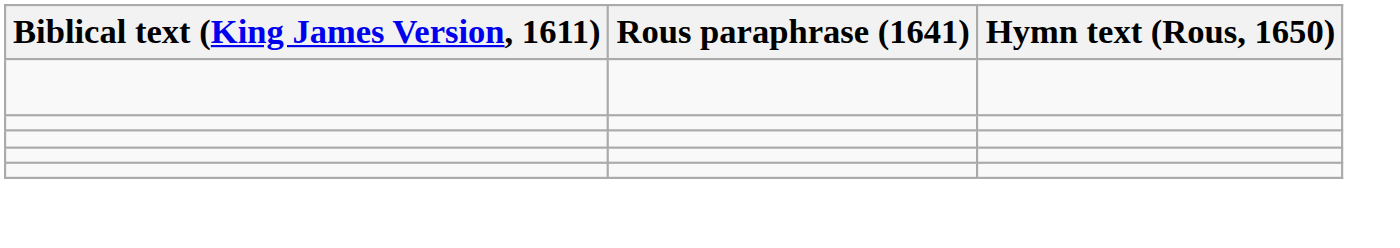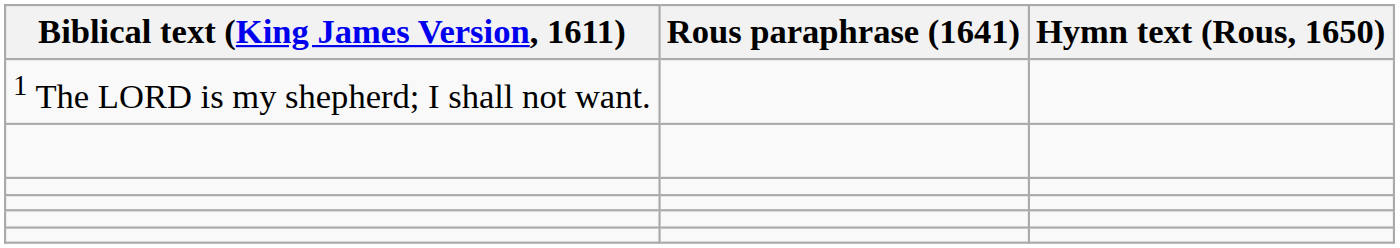 <table class="wikitable">
 <tr>
 <th>Biblical text (<a href='#'>King James Version</a>, 1611)</th>
 <th>Rous paraphrase (1641)</th>
 <th>Hymn text (Rous, 1650)</th>
+</tr>
+<tr>
+<td><sup>1</sup> The LORD is my shepherd; I shall not want.</td>
+<td></td>
+<td></td>
 </tr>
 <tr>
 <td></td>
 <td></td>
 <td> </td>
 </tr>
 <tr>
 <td></td>
 <td></td>
 <td></td>
 </tr>
 <tr>
 <td></td>
 <td></td>
 <td></td>
 </tr>
 <tr>
 <td></td>
 <td></td>
 <td></td>
 </tr>
 <tr>
 <td></td>
 <td></td>
 <td></td>
 </tr>
 </table>
